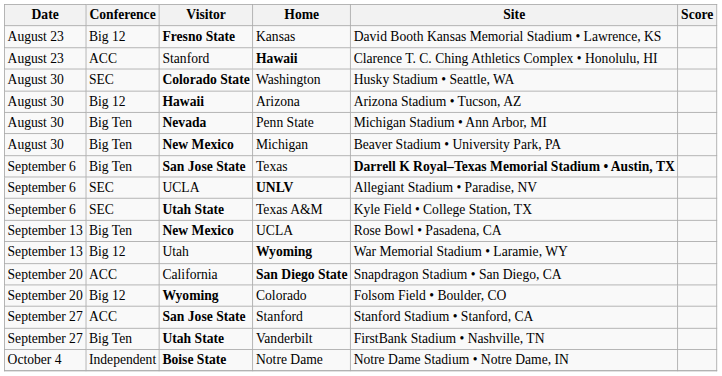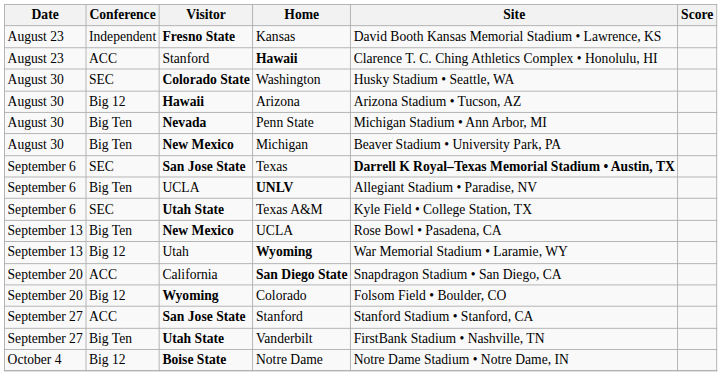 <table class="wikitable">
 <tr>
 <th>Date</th>
 <th>Conference</th>
 <th>Visitor</th>
 <th>Home</th>
 <th>Site</th>
 <th>Score</th>
 </tr>
 <tr>
 <td>August 23</td>
-<td>Big 12</td>
+<td>Independent</td>
 <td><strong>Fresno State</strong></td>
 <td>Kansas</td>
 <td>David Booth Kansas Memorial Stadium • Lawrence, KS</td>
 <td> </td>
 </tr>
 <tr>
 <td>August 23</td>
 <td>ACC</td>
 <td>Stanford</td>
 <td><strong>Hawaii</strong></td>
 <td>Clarence T. C. Ching Athletics Complex • Honolulu, HI</td>
 <td> </td>
 </tr>
 <tr>
 <td>August 30</td>
 <td>SEC</td>
 <td><strong>Colorado State</strong></td>
 <td>Washington</td>
 <td>Husky Stadium • Seattle, WA</td>
 <td> </td>
 </tr>
 <tr>
 <td>August 30</td>
 <td>Big 12</td>
 <td><strong>Hawaii</strong></td>
 <td>Arizona</td>
 <td>Arizona Stadium • Tucson, AZ</td>
 <td> </td>
 </tr>
 <tr>
 <td>August 30</td>
 <td>Big Ten</td>
 <td><strong>Nevada</strong></td>
 <td>Penn State</td>
 <td>Michigan Stadium • Ann Arbor, MI</td>
 <td> </td>
 </tr>
 <tr>
 <td>August 30</td>
 <td>Big Ten</td>
 <td><strong>New Mexico</strong></td>
 <td>Michigan</td>
 <td>Beaver Stadium • University Park, PA</td>
 <td> </td>
 </tr>
 <tr>
 <td>September 6</td>
-<td>Big Ten</td>
+<td>SEC</td>
 <td><strong>San Jose State</strong></td>
 <td>Texas</td>
 <td><strong>Darrell K Royal–Texas Memorial Stadium • Austin, TX</strong></td>
 <td> </td>
 </tr>
 <tr>
 <td>September 6</td>
-<td>SEC</td>
+<td>Big Ten</td>
 <td>UCLA</td>
 <td><strong>UNLV</strong></td>
 <td>Allegiant Stadium • Paradise, NV</td>
 <td> </td>
 </tr>
 <tr>
 <td>September 6</td>
 <td>SEC</td>
 <td><strong>Utah State</strong></td>
 <td>Texas A&M</td>
 <td>Kyle Field • College Station, TX</td>
 <td> </td>
 </tr>
 <tr>
 <td>September 13</td>
 <td>Big Ten</td>
 <td><strong>New Mexico</strong></td>
 <td>UCLA</td>
 <td>Rose Bowl • Pasadena, CA</td>
 <td> </td>
 </tr>
 <tr>
 <td>September 13</td>
 <td>Big 12</td>
 <td>Utah</td>
 <td><strong>Wyoming</strong></td>
 <td>War Memorial Stadium • Laramie, WY</td>
 <td> </td>
 </tr>
 <tr>
 <td>September 20</td>
 <td>ACC</td>
 <td>California</td>
 <td><strong>San Diego State</strong></td>
 <td>Snapdragon Stadium • San Diego, CA</td>
 <td> </td>
 </tr>
 <tr>
 <td>September 20</td>
 <td>Big 12</td>
 <td><strong>Wyoming</strong></td>
 <td>Colorado</td>
 <td>Folsom Field • Boulder, CO</td>
 <td> </td>
 </tr>
 <tr>
 <td>September 27</td>
 <td>ACC</td>
 <td><strong>San Jose State</strong></td>
 <td>Stanford</td>
 <td>Stanford Stadium • Stanford, CA</td>
 <td> </td>
 </tr>
 <tr>
 <td>September 27</td>
 <td>Big Ten</td>
 <td><strong>Utah State</strong></td>
 <td>Vanderbilt</td>
 <td>FirstBank Stadium • Nashville, TN</td>
 <td> </td>
 </tr>
 <tr>
 <td>October 4</td>
-<td>Independent</td>
+<td>Big 12</td>
 <td><strong>Boise State</strong></td>
 <td>Notre Dame</td>
 <td>Notre Dame Stadium • Notre Dame, IN</td>
 <td> </td>
 </tr>
 <tr>
 </tr>
 </table>
